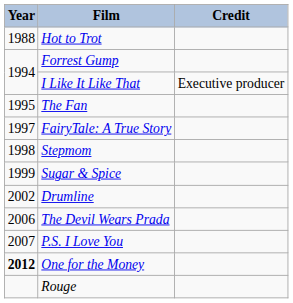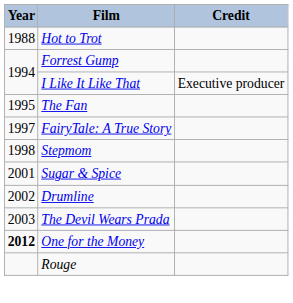 <table class="wikitable" style="font-size:95%;">
 <tr>
 <th style="background:#B0C4DE;">Year</th>
 <th style="background:#B0C4DE;">Film</th>
 <th style="background:#B0C4DE;">Credit</th>
 </tr>
 <tr>
 <td>1988</td>
 <td><em><a href='#'>Hot to Trot</a></em></td>
 <td></td>
 </tr>
 <tr>
 <td rowspan=2>1994</td>
 <td><em><a href='#'>Forrest Gump</a></em></td>
 <td></td>
 </tr>
 <tr>
 <td><em><a href='#'>I Like It Like That</a></em></td>
 <td>Executive producer</td>
 </tr>
 <tr>
 <td>1995</td>
 <td><em><a href='#'>The Fan</a></em></td>
 <td></td>
 </tr>
 <tr>
 <td>1997</td>
 <td><em><a href='#'>FairyTale: A True Story</a></em></td>
 <td></td>
 </tr>
 <tr>
 <td>1998</td>
 <td><em><a href='#'>Stepmom</a></em></td>
 <td></td>
 </tr>
 <tr>
-<td>1999</td>
+<td>2001</td>
 <td><em><a href='#'>Sugar & Spice</a></em></td>
 <td></td>
 </tr>
 <tr>
 <td>2002</td>
 <td><em><a href='#'>Drumline</a></em></td>
 <td></td>
 </tr>
 <tr>
-<td>2006</td>
+<td>2003</td>
 <td><em><a href='#'>The Devil Wears Prada</a></em></td>
-<td></td>
-</tr>
-<tr>
-<td>2007</td>
-<td><em><a href='#'>P.S. I Love You</a></em></td>
 <td></td>
 </tr>
 <tr>
 <td><strong>2012</strong></td>
 <td><em><a href='#'>One for the Money</a></em></td>
 <td></td>
 </tr>
 <tr>
 <td></td>
 <td><em>Rouge</em></td>
 <td></td>
 </tr>
 </table>
